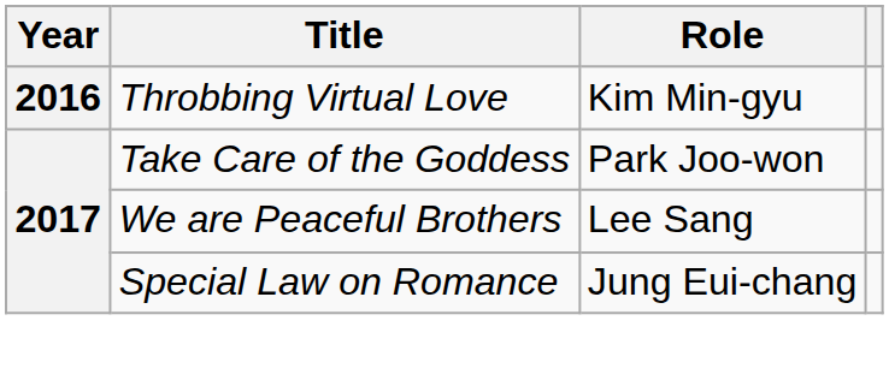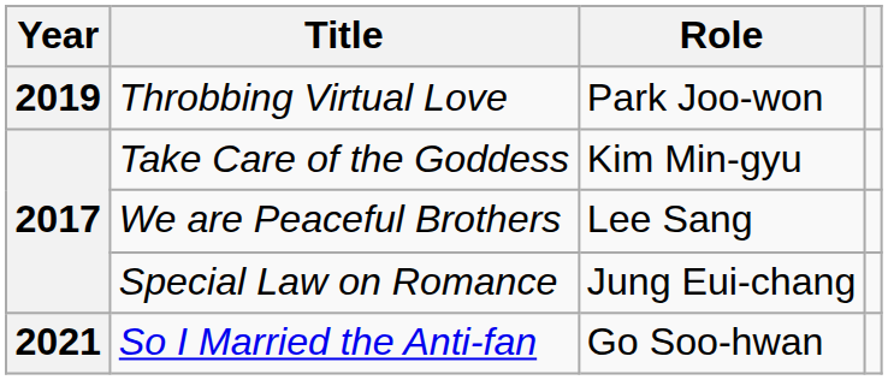 <table class="wikitable plainrowheaders sortable">
 <tr>
 <th scope="col">Year</th>
 <th scope="col">Title</th>
 <th scope="col">Role</th>
 <th scope="col" class="unsortable"></th>
 </tr>
 <tr>
-<th scope="row">2016</th>
+<th scope="row">2019</th>
 <td><em>Throbbing Virtual Love</em></td>
-<td>Kim Min-gyu</td>
+<td>Park Joo-won</td>
 <td align="center"></td>
 </tr>
 <tr>
 <th scope="row" rowspan="3">2017</th>
 <td><em>Take Care of the Goddess</em></td>
-<td>Park Joo-won</td>
+<td>Kim Min-gyu</td>
 <td align="center"></td>
 </tr>
 <tr>
 <td><em>We are Peaceful Brothers</em></td>
 <td>Lee Sang</td>
 <td align="center"></td>
 </tr>
 <tr>
 <td><em>Special Law on Romance</em></td>
 <td>Jung Eui-chang</td>
 <td align="center"></td>
 </tr>
+<tr>
+<th scope="row">2021</th>
+<td><em><a href='#'>So I Married the Anti-fan</a></em></td>
+<td>Go Soo-hwan</td>
+<td align="center"></td>
+</tr>
 </table>
